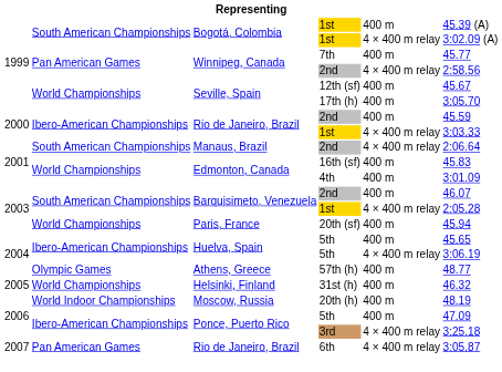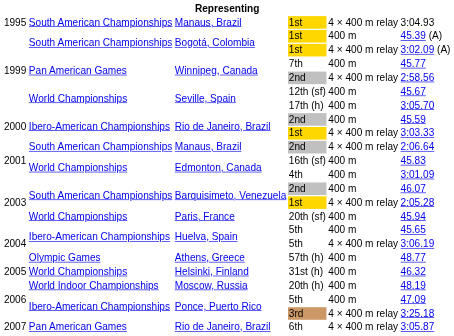 <table>
 <tr>
 <th colspan="6">Representing </th>
+</tr>
+<tr>
+<td>1995</td>
+<td><a href='#'>South American Championships</a></td>
+<td><a href='#'>Manaus, Brazil</a></td>
+<td bgcolor=gold>1st</td>
+<td>4 × 400 m relay</td>
+<td>3:04.93</td>
 </tr>
 <tr>
 <td rowspan=6>1999</td>
 <td rowspan=2><a href='#'>South American Championships</a></td>
 <td rowspan=2><a href='#'>Bogotá, Colombia</a></td>
 <td bgcolor=gold>1st</td>
 <td>400 m</td>
 <td><a href='#'>45.39</a> (A)</td>
 </tr>
 <tr>
 <td bgcolor=gold>1st</td>
 <td>4 × 400 m relay</td>
 <td><a href='#'>3:02.09</a> (A)</td>
 </tr>
 <tr>
 <td rowspan=2><a href='#'>Pan American Games</a></td>
 <td rowspan=2><a href='#'>Winnipeg, Canada</a></td>
 <td>7th</td>
 <td>400 m</td>
 <td><a href='#'>45.77</a></td>
 </tr>
 <tr>
 <td bgcolor=silver>2nd</td>
 <td>4 × 400 m relay</td>
 <td><a href='#'>2:58.56</a></td>
 </tr>
 <tr>
 <td rowspan=2><a href='#'>World Championships</a></td>
 <td rowspan=2><a href='#'>Seville, Spain</a></td>
 <td>12th (sf)</td>
 <td>400 m</td>
 <td><a href='#'>45.67</a></td>
 </tr>
 <tr>
 <td>17th (h)</td>
 <td>400 m</td>
 <td><a href='#'>3:05.70</a></td>
 </tr>
 <tr>
 <td rowspan=2>2000</td>
 <td rowspan=2><a href='#'>Ibero-American Championships</a></td>
 <td rowspan=2><a href='#'>Rio de Janeiro, Brazil</a></td>
 <td bgcolor=silver>2nd</td>
 <td>400 m</td>
 <td><a href='#'>45.59</a></td>
 </tr>
 <tr>
 <td bgcolor=gold>1st</td>
 <td>4 × 400 m relay</td>
 <td><a href='#'>3:03.33</a></td>
 </tr>
 <tr>
 <td rowspan=3>2001</td>
 <td><a href='#'>South American Championships</a></td>
 <td><a href='#'>Manaus, Brazil</a></td>
 <td bgcolor=silver>2nd</td>
 <td>4 × 400 m relay</td>
 <td><a href='#'>2:06.64</a></td>
 </tr>
 <tr>
 <td rowspan=2><a href='#'>World Championships</a></td>
 <td rowspan=2><a href='#'>Edmonton, Canada</a></td>
 <td>16th (sf)</td>
 <td>400 m</td>
 <td><a href='#'>45.83</a></td>
 </tr>
 <tr>
 <td>4th</td>
 <td>400 m</td>
 <td><a href='#'>3:01.09</a></td>
 </tr>
 <tr>
 <td rowspan=3>2003</td>
 <td rowspan=2><a href='#'>South American Championships</a></td>
 <td rowspan=2><a href='#'>Barquisimeto, Venezuela</a></td>
 <td bgcolor=silver>2nd</td>
 <td>400 m</td>
 <td><a href='#'>46.07</a></td>
 </tr>
 <tr>
 <td bgcolor=gold>1st</td>
 <td>4 × 400 m relay</td>
 <td><a href='#'>2:05.28</a></td>
 </tr>
 <tr>
 <td><a href='#'>World Championships</a></td>
 <td><a href='#'>Paris, France</a></td>
 <td>20th (sf)</td>
 <td>400 m</td>
 <td><a href='#'>45.94</a></td>
 </tr>
 <tr>
 <td rowspan=3>2004</td>
 <td rowspan=2><a href='#'>Ibero-American Championships</a></td>
 <td rowspan=2><a href='#'>Huelva, Spain</a></td>
 <td>5th</td>
 <td>400 m</td>
 <td><a href='#'>45.65</a></td>
 </tr>
 <tr>
 <td>5th</td>
 <td>4 × 400 m relay</td>
 <td><a href='#'>3:06.19</a></td>
 </tr>
 <tr>
 <td><a href='#'>Olympic Games</a></td>
 <td><a href='#'>Athens, Greece</a></td>
 <td>57th (h)</td>
 <td>400 m</td>
 <td><a href='#'>48.77</a></td>
 </tr>
 <tr>
 <td>2005</td>
 <td><a href='#'>World Championships</a></td>
 <td><a href='#'>Helsinki, Finland</a></td>
 <td>31st (h)</td>
 <td>400 m</td>
 <td><a href='#'>46.32</a></td>
 </tr>
 <tr>
 <td rowspan=3>2006</td>
 <td><a href='#'>World Indoor Championships</a></td>
 <td><a href='#'>Moscow, Russia</a></td>
 <td>20th (h)</td>
 <td>400 m</td>
 <td><a href='#'>48.19</a></td>
 </tr>
 <tr>
 <td rowspan=2><a href='#'>Ibero-American Championships</a></td>
 <td rowspan=2><a href='#'>Ponce, Puerto Rico</a></td>
 <td>5th</td>
 <td>400 m</td>
 <td><a href='#'>47.09</a></td>
 </tr>
 <tr>
 <td bgcolor=cc9966>3rd</td>
 <td>4 × 400 m relay</td>
 <td><a href='#'>3:25.18</a></td>
 </tr>
 <tr>
 <td>2007</td>
 <td><a href='#'>Pan American Games</a></td>
 <td><a href='#'>Rio de Janeiro, Brazil</a></td>
 <td>6th</td>
 <td>4 × 400 m relay</td>
 <td><a href='#'>3:05.87</a></td>
 </tr>
 </table>
